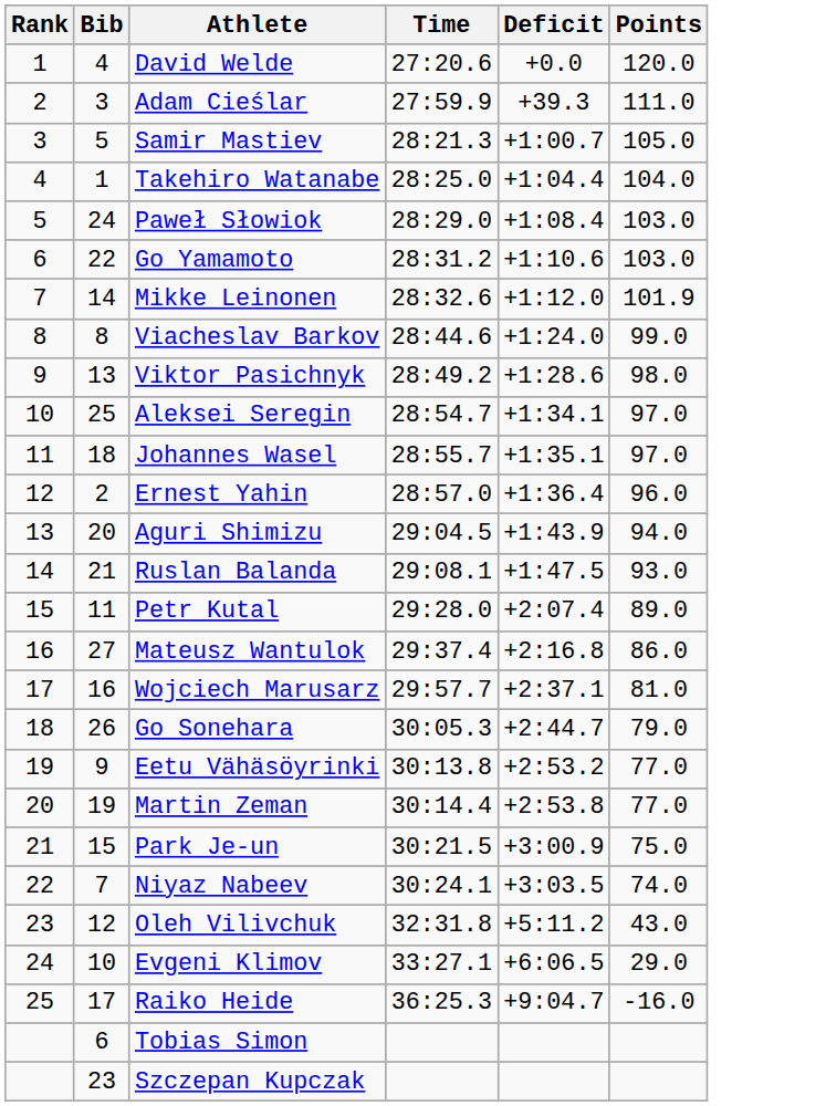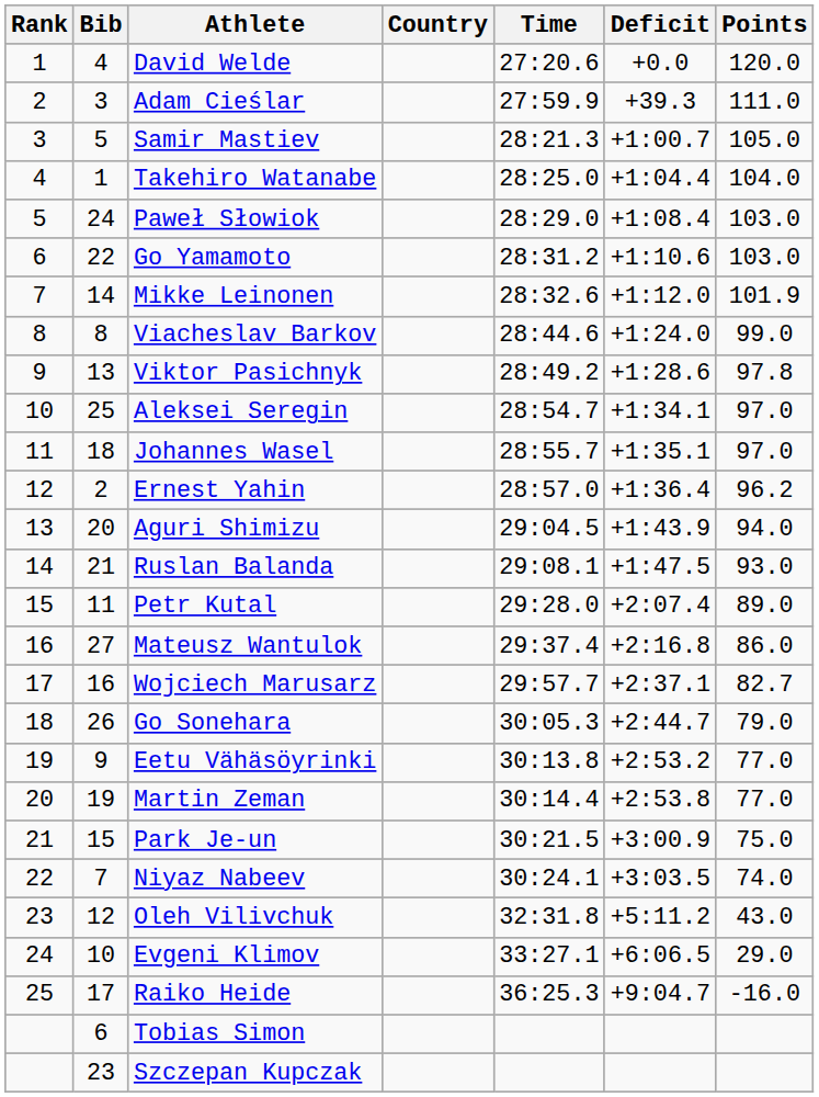 <table class="wikitable sortable" style="text-align:center">
 <tr>
 <th>Rank</th>
 <th>Bib</th>
 <th>Athlete</th>
+<th>Country</th>
 <th>Time</th>
 <th>Deficit</th>
 <th>Points</th>
 </tr>
 <tr>
 <td>1</td>
 <td>4</td>
 <td align=left><a href='#'>David Welde</a></td>
+<td align=left></td>
 <td>27:20.6</td>
 <td>+0.0</td>
 <td>120.0</td>
 </tr>
 <tr>
 <td>2</td>
 <td>3</td>
 <td align=left><a href='#'>Adam Cieślar</a></td>
+<td align=left></td>
 <td>27:59.9</td>
 <td>+39.3</td>
 <td>111.0</td>
 </tr>
 <tr>
 <td>3</td>
 <td>5</td>
 <td align=left><a href='#'>Samir Mastiev</a></td>
+<td align=left></td>
 <td>28:21.3</td>
 <td>+1:00.7</td>
 <td>105.0</td>
 </tr>
 <tr>
 <td>4</td>
 <td>1</td>
 <td align=left><a href='#'>Takehiro Watanabe</a></td>
+<td align=left></td>
 <td>28:25.0</td>
 <td>+1:04.4</td>
 <td>104.0</td>
 </tr>
 <tr>
 <td>5</td>
 <td>24</td>
 <td align=left><a href='#'>Paweł Słowiok</a></td>
+<td align=left></td>
 <td>28:29.0</td>
 <td>+1:08.4</td>
 <td>103.0</td>
 </tr>
 <tr>
 <td>6</td>
 <td>22</td>
 <td align=left><a href='#'>Go Yamamoto</a></td>
+<td align=left></td>
 <td>28:31.2</td>
 <td>+1:10.6</td>
 <td>103.0</td>
 </tr>
 <tr>
 <td>7</td>
 <td>14</td>
 <td align=left><a href='#'>Mikke Leinonen</a></td>
+<td align=left></td>
 <td>28:32.6</td>
 <td>+1:12.0</td>
 <td>101.9</td>
 </tr>
 <tr>
 <td>8</td>
 <td>8</td>
 <td align=left><a href='#'>Viacheslav Barkov</a></td>
+<td align=left></td>
 <td>28:44.6</td>
 <td>+1:24.0</td>
 <td>99.0</td>
 </tr>
 <tr>
 <td>9</td>
 <td>13</td>
 <td align=left><a href='#'>Viktor Pasichnyk</a></td>
+<td align=left></td>
 <td>28:49.2</td>
 <td>+1:28.6</td>
-<td>98.0</td>
+<td>97.8</td>
 </tr>
 <tr>
 <td>10</td>
 <td>25</td>
 <td align=left><a href='#'>Aleksei Seregin</a></td>
+<td align=left></td>
 <td>28:54.7</td>
 <td>+1:34.1</td>
 <td>97.0</td>
 </tr>
 <tr>
 <td>11</td>
 <td>18</td>
 <td align=left><a href='#'>Johannes Wasel</a></td>
+<td align=left></td>
 <td>28:55.7</td>
 <td>+1:35.1</td>
 <td>97.0</td>
 </tr>
 <tr>
 <td>12</td>
 <td>2</td>
 <td align=left><a href='#'>Ernest Yahin</a></td>
+<td align=left></td>
 <td>28:57.0</td>
 <td>+1:36.4</td>
-<td>96.0</td>
+<td>96.2</td>
 </tr>
 <tr>
 <td>13</td>
 <td>20</td>
 <td align=left><a href='#'>Aguri Shimizu</a></td>
+<td align=left></td>
 <td>29:04.5</td>
 <td>+1:43.9</td>
 <td>94.0</td>
 </tr>
 <tr>
 <td>14</td>
 <td>21</td>
 <td align=left><a href='#'>Ruslan Balanda</a></td>
+<td align=left></td>
 <td>29:08.1</td>
 <td>+1:47.5</td>
 <td>93.0</td>
 </tr>
 <tr>
 <td>15</td>
 <td>11</td>
 <td align=left><a href='#'>Petr Kutal</a></td>
+<td align=left></td>
 <td>29:28.0</td>
 <td>+2:07.4</td>
 <td>89.0</td>
 </tr>
 <tr>
 <td>16</td>
 <td>27</td>
 <td align=left><a href='#'>Mateusz Wantulok</a></td>
+<td align=left></td>
 <td>29:37.4</td>
 <td>+2:16.8</td>
 <td>86.0</td>
 </tr>
 <tr>
 <td>17</td>
 <td>16</td>
 <td align=left><a href='#'>Wojciech Marusarz</a></td>
+<td align=left></td>
 <td>29:57.7</td>
 <td>+2:37.1</td>
-<td>81.0</td>
+<td>82.7</td>
 </tr>
 <tr>
 <td>18</td>
 <td>26</td>
 <td align=left><a href='#'>Go Sonehara</a></td>
+<td align=left></td>
 <td>30:05.3</td>
 <td>+2:44.7</td>
 <td>79.0</td>
 </tr>
 <tr>
 <td>19</td>
 <td>9</td>
 <td align=left><a href='#'>Eetu Vähäsöyrinki</a></td>
+<td align=left></td>
 <td>30:13.8</td>
 <td>+2:53.2</td>
 <td>77.0</td>
 </tr>
 <tr>
 <td>20</td>
 <td>19</td>
 <td align=left><a href='#'>Martin Zeman</a></td>
+<td align=left></td>
 <td>30:14.4</td>
 <td>+2:53.8</td>
 <td>77.0</td>
 </tr>
 <tr>
 <td>21</td>
 <td>15</td>
 <td align=left><a href='#'>Park Je-un</a></td>
+<td align=left></td>
 <td>30:21.5</td>
 <td>+3:00.9</td>
 <td>75.0</td>
 </tr>
 <tr>
 <td>22</td>
 <td>7</td>
 <td align=left><a href='#'>Niyaz Nabeev</a></td>
+<td align=left></td>
 <td>30:24.1</td>
 <td>+3:03.5</td>
 <td>74.0</td>
 </tr>
 <tr>
 <td>23</td>
 <td>12</td>
 <td align=left><a href='#'>Oleh Vilivchuk</a></td>
+<td align=left></td>
 <td>32:31.8</td>
 <td>+5:11.2</td>
 <td>43.0</td>
 </tr>
 <tr>
 <td>24</td>
 <td>10</td>
 <td align=left><a href='#'>Evgeni Klimov</a></td>
+<td align=left></td>
 <td>33:27.1</td>
 <td>+6:06.5</td>
 <td>29.0</td>
 </tr>
 <tr>
 <td>25</td>
 <td>17</td>
 <td align=left><a href='#'>Raiko Heide</a></td>
+<td align=left></td>
 <td>36:25.3</td>
 <td>+9:04.7</td>
 <td>-16.0</td>
 </tr>
 <tr>
 <td></td>
 <td>6</td>
 <td align=left><a href='#'>Tobias Simon</a></td>
+<td align=left></td>
 <td></td>
 <td></td>
 <td></td>
 </tr>
 <tr>
 <td></td>
 <td>23</td>
 <td align=left><a href='#'>Szczepan Kupczak</a></td>
+<td align=left></td>
 <td></td>
 <td></td>
 <td></td>
 </tr>
 </table>
